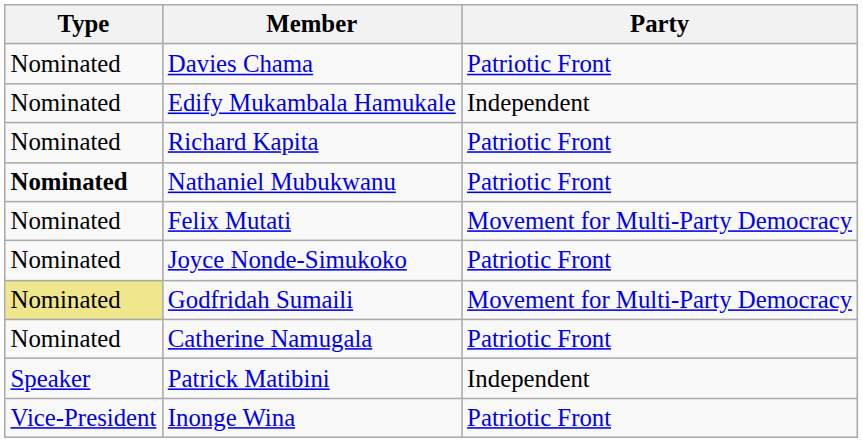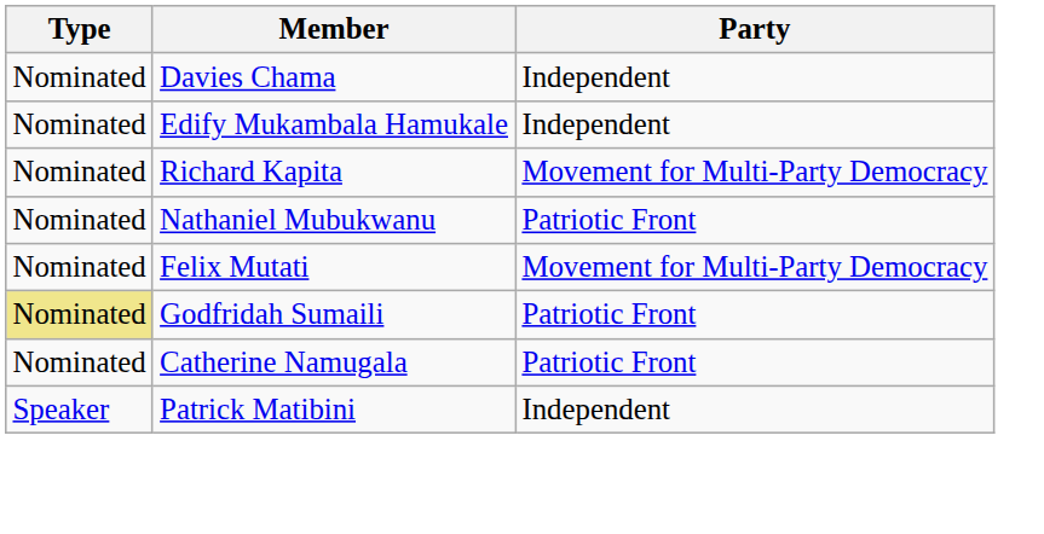 <table class=wikitable sortable">
 <tr>
 <th>Type</th>
 <th>Member</th>
 <th>Party</th>
 </tr>
 <tr>
 <td>Nominated</td>
 <td><a href='#'>Davies Chama</a></td>
-<td><a href='#'>Patriotic Front</a></td>
+<td>Independent</td>
 </tr>
 <tr>
 <td>Nominated</td>
 <td><a href='#'>Edify Mukambala Hamukale</a></td>
 <td>Independent</td>
 </tr>
 <tr>
 <td>Nominated</td>
 <td><a href='#'>Richard Kapita</a></td>
-<td><a href='#'>Patriotic Front</a></td>
+<td><a href='#'>Movement for Multi-Party Democracy</a></td>
 </tr>
 <tr>
-<td><strong>Nominated</strong></td>
+<td>Nominated</td>
 <td><a href='#'>Nathaniel Mubukwanu</a></td>
 <td><a href='#'>Patriotic Front</a></td>
 </tr>
 <tr>
 <td>Nominated</td>
 <td><a href='#'>Felix Mutati</a></td>
 <td><a href='#'>Movement for Multi-Party Democracy</a></td>
 </tr>
 <tr>
-<td>Nominated</td>
-<td><a href='#'>Joyce Nonde-Simukoko</a></td>
-<td><a href='#'>Patriotic Front</a></td>
-</tr>
-<tr>
 <td style="background: khaki;">Nominated</td>
 <td><a href='#'>Godfridah Sumaili</a></td>
-<td><a href='#'>Movement for Multi-Party Democracy</a></td>
+<td><a href='#'>Patriotic Front</a></td>
 </tr>
 <tr>
 <td>Nominated</td>
 <td><a href='#'>Catherine Namugala</a></td>
 <td><a href='#'>Patriotic Front</a></td>
 </tr>
 <tr>
 <td><a href='#'>Speaker</a></td>
 <td><a href='#'>Patrick Matibini</a></td>
 <td>Independent</td>
 </tr>
-<tr>
-<td><a href='#'>Vice-President</a></td>
-<td><a href='#'>Inonge Wina</a></td>
-<td><a href='#'>Patriotic Front</a></td>
-</tr>
 </table>
